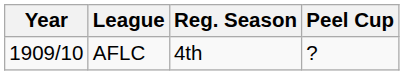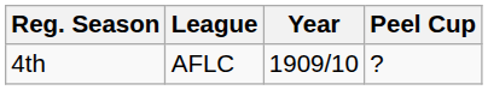 <table class="wikitable">
 <tr>
+<th>Reg. Season</th>
+<th>League</th>
 <th>Year</th>
-<th>League</th>
-<th>Reg. Season</th>
 <th>Peel Cup</th>
 </tr>
 <tr>
+<td>4th</td>
+<td>AFLC</td>
 <td>1909/10</td>
-<td>AFLC</td>
-<td>4th</td>
 <td>?</td>
 </tr>
 </table>
